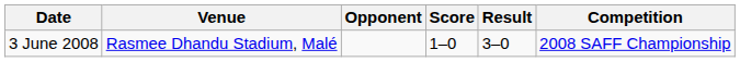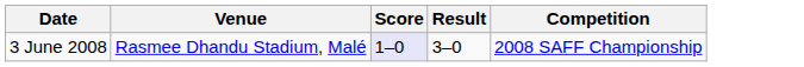 <table class="wikitable">
 <tr>
 <th>Date</th>
 <th>Venue</th>
-<th>Opponent</th>
 <th>Score</th>
 <th>Result</th>
 <th>Competition</th>
 </tr>
 <tr>
 <td>3 June 2008</td>
 <td><a href='#'>Rasmee Dhandu Stadium</a>, <a href='#'>Malé</a></td>
-<td></td>
-<td>1–0</td>
+<td style="background: lavender;">1–0</td>
 <td>3–0</td>
 <td><a href='#'>2008 SAFF Championship</a></td>
 </tr>
 </table>
